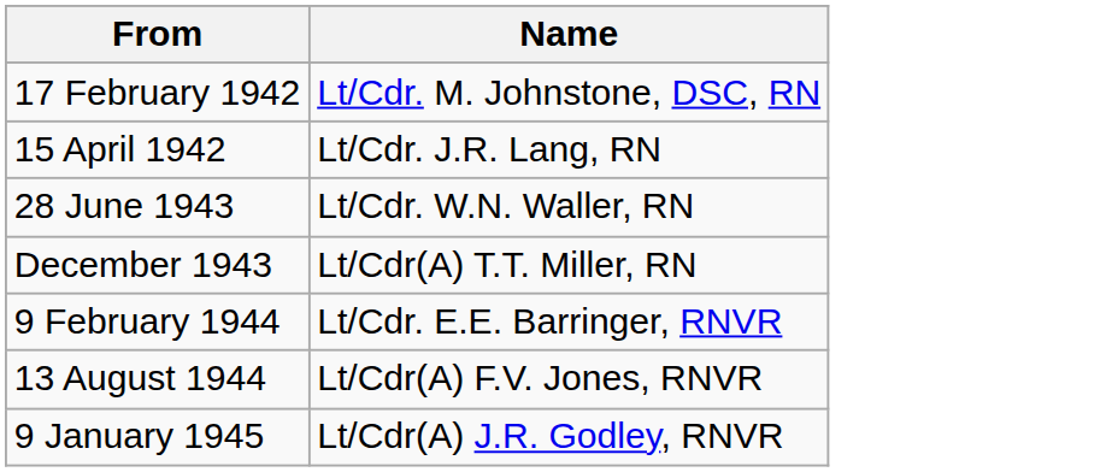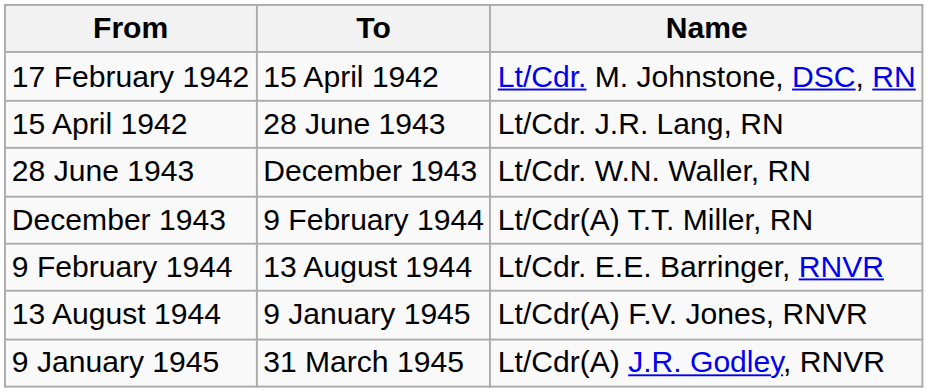 <table class="wikitable">
 <tr>
 <th>From</th>
+<th>To</th>
 <th>Name</th>
 </tr>
 <tr>
 <td>17 February 1942</td>
+<td>15 April 1942</td>
 <td><a href='#'>Lt/Cdr.</a> M. Johnstone, <a href='#'>DSC</a>, <a href='#'>RN</a></td>
 </tr>
 <tr>
 <td>15 April 1942</td>
+<td>28 June 1943</td>
 <td>Lt/Cdr. J.R. Lang, RN</td>
 </tr>
 <tr>
 <td>28 June 1943</td>
+<td>December 1943</td>
 <td>Lt/Cdr. W.N. Waller, RN</td>
 </tr>
 <tr>
 <td>December 1943</td>
+<td>9 February 1944</td>
 <td>Lt/Cdr(A) T.T. Miller, RN</td>
 </tr>
 <tr>
 <td>9 February 1944</td>
+<td>13 August 1944</td>
 <td>Lt/Cdr. E.E. Barringer, <a href='#'>RNVR</a></td>
 </tr>
 <tr>
 <td>13 August 1944</td>
+<td>9 January 1945</td>
 <td>Lt/Cdr(A) F.V. Jones, RNVR</td>
 </tr>
 <tr>
 <td>9 January 1945</td>
+<td>31 March 1945</td>
 <td>Lt/Cdr(A) <a href='#'>J.R. Godley</a>, RNVR</td>
 </tr>
 </table>
